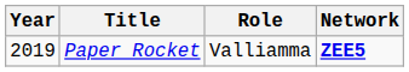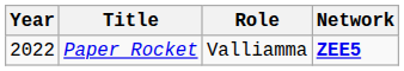 <table class="wikitable sortable">
 <tr>
 <th>Year</th>
 <th>Title</th>
 <th class="unsortable">Role</th>
 <th class="unsortable">Network</th>
 </tr>
 <tr>
-<td>2019</td>
+<td>2022</td>
 <td><em><a href='#'>Paper Rocket</a></em></td>
 <td>Valliamma</td>
 <td><strong><a href='#'>ZEE5</a></strong></td>
 </tr>
 </table>
